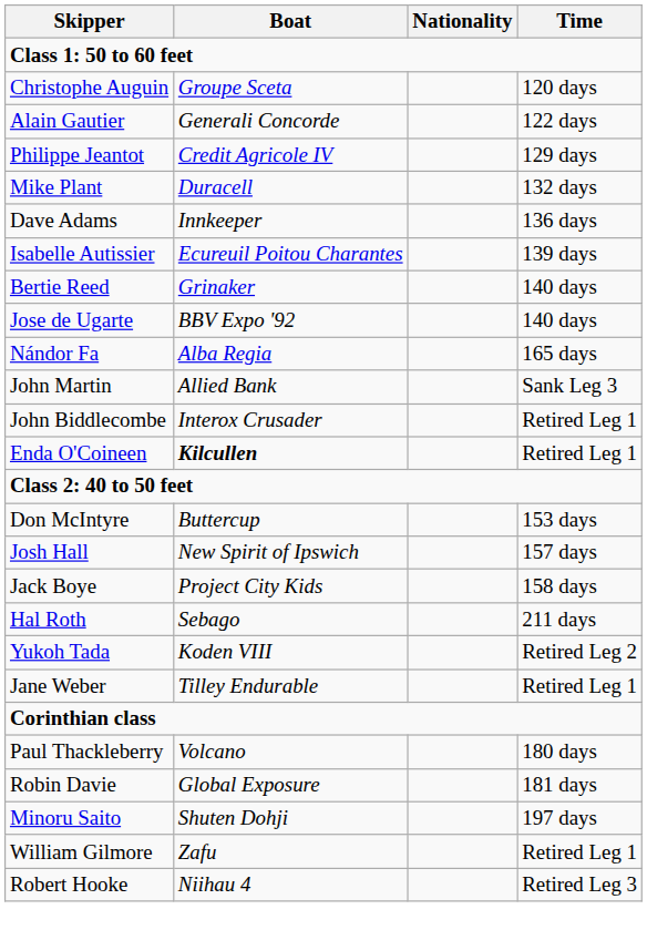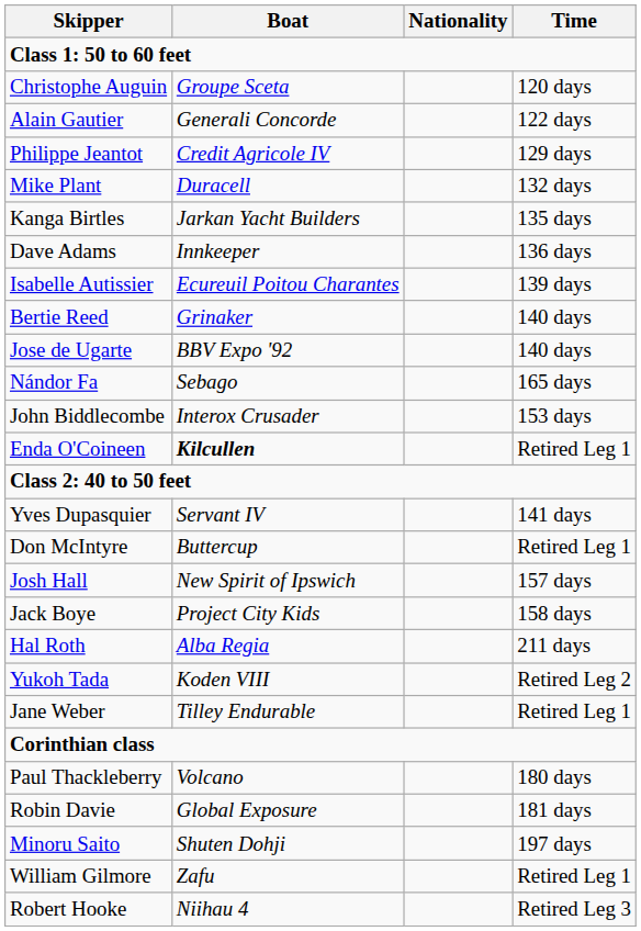 <table class="wikitable">
 <tr>
 <th>Skipper</th>
 <th>Boat</th>
 <th>Nationality</th>
 <th>Time</th>
 </tr>
 <tr>
 <td colspan=4><strong>Class 1: 50 to 60 feet</strong></td>
 </tr>
 <tr>
 <td><a href='#'>Christophe Auguin</a></td>
 <td><em><a href='#'>Groupe Sceta</a></em></td>
 <td></td>
 <td>120 days</td>
 </tr>
 <tr>
 <td><a href='#'>Alain Gautier</a></td>
 <td><em>Generali Concorde</em></td>
 <td></td>
 <td>122 days</td>
 </tr>
 <tr>
 <td><a href='#'>Philippe Jeantot</a></td>
 <td><em><a href='#'>Credit Agricole IV</a></em></td>
 <td></td>
 <td>129 days</td>
 </tr>
 <tr>
 <td><a href='#'>Mike Plant</a></td>
 <td><em><a href='#'>Duracell</a></em></td>
 <td></td>
 <td>132 days</td>
 </tr>
 <tr>
+<td>Kanga Birtles</td>
+<td><em>Jarkan Yacht Builders</em></td>
+<td></td>
+<td>135 days</td>
+</tr>
+<tr>
 <td>Dave Adams</td>
 <td><em>Innkeeper</em></td>
 <td></td>
 <td>136 days</td>
 </tr>
 <tr>
 <td><a href='#'>Isabelle Autissier</a></td>
 <td><em><a href='#'>Ecureuil Poitou Charantes</a></em></td>
 <td></td>
 <td>139 days</td>
 </tr>
 <tr>
 <td><a href='#'>Bertie Reed</a></td>
 <td><em><a href='#'>Grinaker</a></em></td>
 <td></td>
 <td>140 days</td>
 </tr>
 <tr>
 <td><a href='#'>Jose de Ugarte</a></td>
 <td><em>BBV Expo '92</em></td>
 <td></td>
 <td>140 days</td>
 </tr>
 <tr>
 <td><a href='#'>Nándor Fa</a></td>
-<td><em><a href='#'>Alba Regia</a></em></td>
+<td><em>Sebago</em></td>
 <td></td>
 <td>165 days</td>
-</tr>
-<tr>
-<td>John Martin</td>
-<td><em>Allied Bank</em></td>
-<td></td>
-<td>Sank Leg 3</td>
 </tr>
 <tr>
 <td>John Biddlecombe</td>
 <td><em>Interox Crusader</em></td>
 <td></td>
-<td>Retired Leg 1</td>
+<td>153 days</td>
 </tr>
 <tr>
 <td><a href='#'>Enda O'Coineen</a></td>
 <td><strong><em>Kilcullen</em></strong></td>
 <td></td>
 <td>Retired Leg 1</td>
 </tr>
 <tr>
 <td colspan=4><strong>Class 2: 40 to 50 feet</strong></td>
 </tr>
 <tr>
+<td>Yves Dupasquier</td>
+<td><em>Servant IV</em></td>
+<td></td>
+<td>141 days</td>
+</tr>
+<tr>
 <td>Don McIntyre</td>
 <td><em>Buttercup</em></td>
 <td></td>
-<td>153 days</td>
+<td>Retired Leg 1</td>
 </tr>
 <tr>
 <td><a href='#'>Josh Hall</a></td>
 <td><em>New Spirit of Ipswich</em></td>
 <td></td>
 <td>157 days</td>
 </tr>
 <tr>
 <td>Jack Boye</td>
 <td><em>Project City Kids</em></td>
 <td></td>
 <td>158 days</td>
 </tr>
 <tr>
 <td><a href='#'>Hal Roth</a></td>
-<td><em>Sebago</em></td>
+<td><em><a href='#'>Alba Regia</a></em></td>
 <td></td>
 <td>211 days</td>
 </tr>
 <tr>
 <td><a href='#'>Yukoh Tada</a></td>
 <td><em>Koden VIII</em></td>
 <td></td>
 <td>Retired Leg 2</td>
 </tr>
 <tr>
 <td>Jane Weber</td>
 <td><em>Tilley Endurable</em></td>
 <td></td>
 <td>Retired Leg 1</td>
 </tr>
 <tr>
 <td colspan=4><strong>Corinthian class</strong></td>
 </tr>
 <tr>
 <td>Paul Thackleberry</td>
 <td><em>Volcano</em></td>
 <td></td>
 <td>180 days</td>
 </tr>
 <tr>
 <td>Robin Davie</td>
 <td><em>Global Exposure</em></td>
 <td></td>
 <td>181 days</td>
 </tr>
 <tr>
 <td><a href='#'>Minoru Saito</a></td>
 <td><em>Shuten Dohji</em></td>
 <td></td>
 <td>197 days</td>
 </tr>
 <tr>
 <td>William Gilmore</td>
 <td><em>Zafu</em></td>
 <td></td>
 <td>Retired Leg 1</td>
 </tr>
 <tr>
 <td>Robert Hooke</td>
 <td><em>Niihau 4</em></td>
 <td></td>
 <td>Retired Leg 3</td>
 </tr>
 </table>
